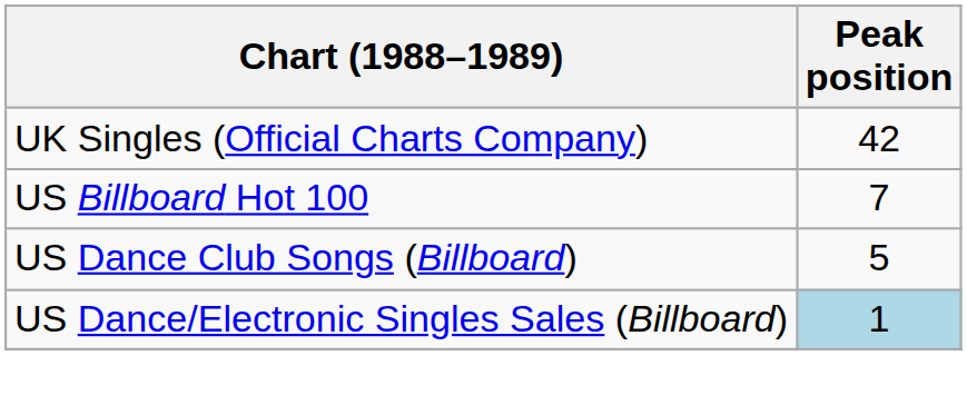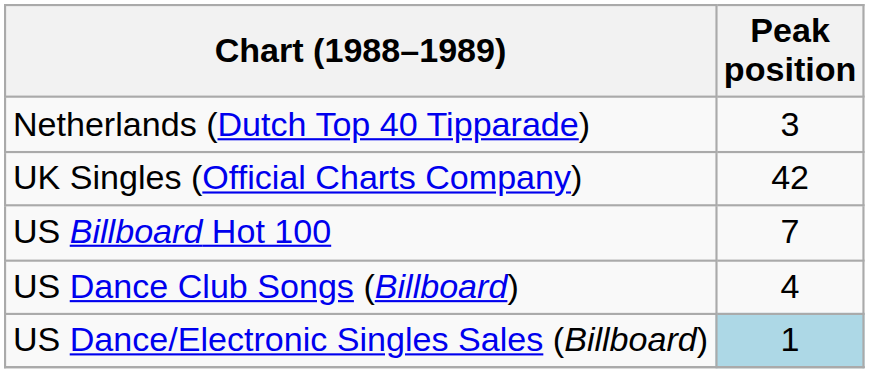 <table class="wikitable">
 <tr>
 <th align="left">Chart (1988–1989)</th>
 <th align="left">Peak<br>position</th>
+</tr>
+<tr>
+<td>Netherlands (<a href='#'>Dutch Top 40 Tipparade</a>)</td>
+<td align="center">3</td>
 </tr>
 <tr>
 <td align="left">UK Singles (<a href='#'>Official Charts Company</a>)</td>
 <td align="center">42</td>
 </tr>
 <tr>
 <td align="left">US <a href='#'><em>Billboard</em> Hot 100</a></td>
 <td align="center">7</td>
 </tr>
 <tr>
 <td align="left">US <a href='#'>Dance Club Songs</a> (<a href='#'><em>Billboard</em></a>)</td>
-<td align="center">5</td>
+<td align="center">4</td>
 </tr>
 <tr>
 <td align="left">US <a href='#'>Dance/Electronic Singles Sales</a> (<em>Billboard</em>)</td>
 <td align="center" style="background: lightblue;">1</td>
 </tr>
 <tr>
 </tr>
 </table>
